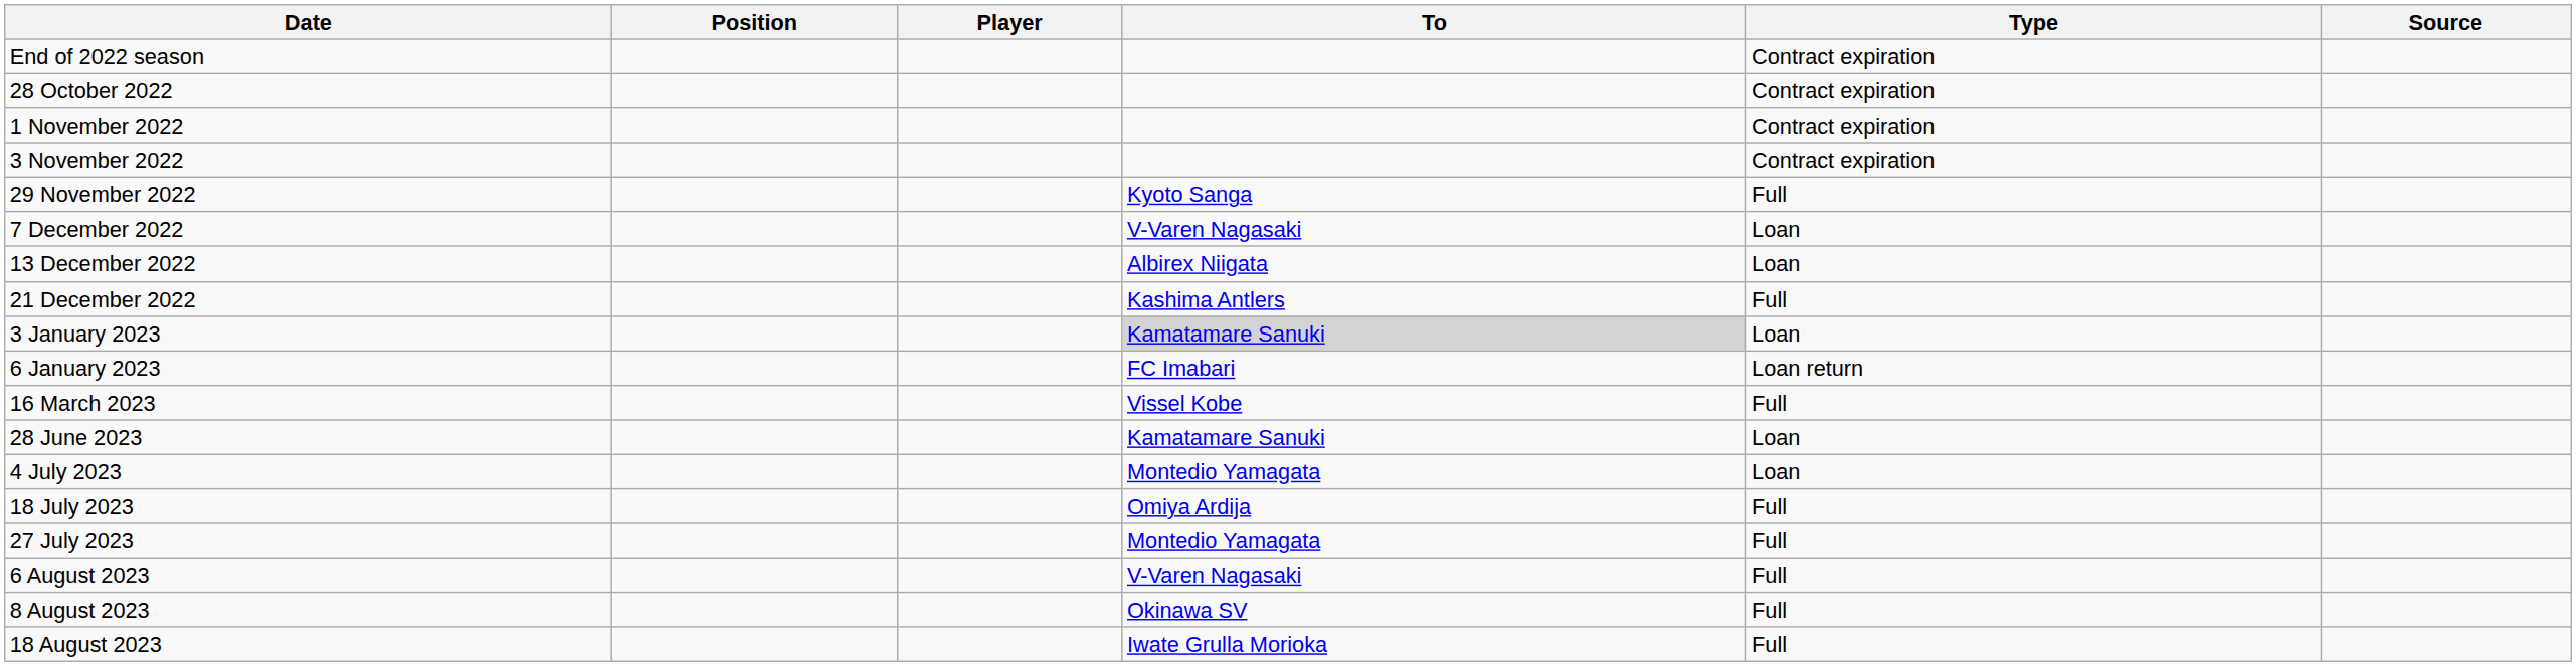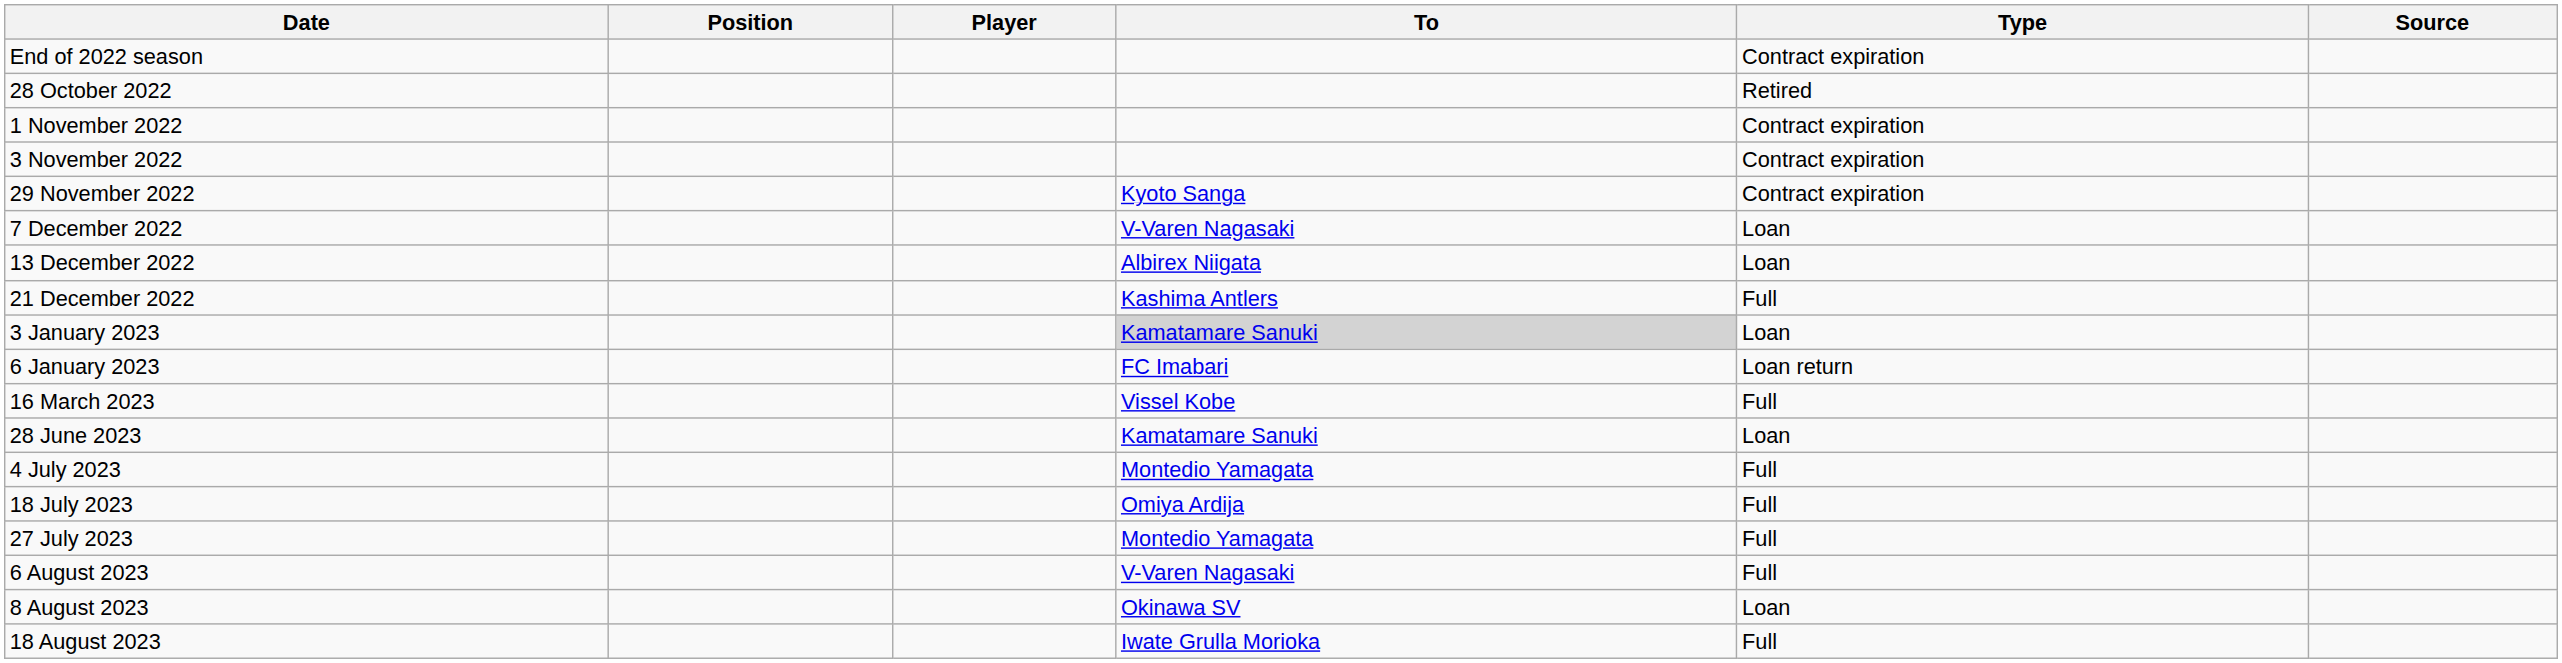 <table class="wikitable sortable" style="width:90%; text-align:center; font-size:95%; text-align:left;">
 <tr>
 <th>Date</th>
 <th>Position</th>
 <th>Player</th>
 <th>To</th>
 <th>Type</th>
 <th>Source</th>
 </tr>
 <tr>
 <td>End of 2022 season</td>
 <td></td>
 <td></td>
 <td></td>
 <td>Contract expiration</td>
 <td></td>
 </tr>
 <tr>
 <td>28 October 2022</td>
 <td></td>
 <td></td>
 <td></td>
-<td>Contract expiration</td>
+<td>Retired</td>
 <td></td>
 </tr>
 <tr>
 <td>1 November 2022</td>
 <td></td>
 <td></td>
 <td></td>
 <td>Contract expiration</td>
 <td></td>
 </tr>
 <tr>
 <td>3 November 2022</td>
 <td></td>
 <td></td>
 <td></td>
 <td>Contract expiration</td>
 <td></td>
 </tr>
 <tr>
 <td>29 November 2022</td>
 <td></td>
 <td></td>
 <td> <a href='#'>Kyoto Sanga</a></td>
-<td>Full</td>
+<td>Contract expiration</td>
 <td></td>
 </tr>
 <tr>
 <td>7 December 2022</td>
 <td></td>
 <td></td>
 <td> <a href='#'>V-Varen Nagasaki</a></td>
 <td>Loan</td>
 <td></td>
 </tr>
 <tr>
 <td>13 December 2022</td>
 <td></td>
 <td></td>
 <td> <a href='#'>Albirex Niigata</a></td>
 <td>Loan</td>
 <td></td>
 </tr>
 <tr>
 <td>21 December 2022</td>
 <td></td>
 <td></td>
 <td> <a href='#'>Kashima Antlers</a></td>
 <td>Full</td>
 <td></td>
 </tr>
 <tr>
 <td>3 January 2023</td>
 <td></td>
 <td></td>
 <td style="background: lightgrey;"> <a href='#'>Kamatamare Sanuki</a></td>
 <td>Loan</td>
 <td></td>
 </tr>
 <tr>
 <td>6 January 2023</td>
 <td></td>
 <td></td>
 <td> <a href='#'>FC Imabari</a></td>
 <td>Loan return</td>
 <td></td>
 </tr>
 <tr>
 <td>16 March 2023</td>
 <td></td>
 <td></td>
 <td> <a href='#'>Vissel Kobe</a></td>
 <td>Full</td>
 <td></td>
 </tr>
 <tr>
 <td>28 June 2023</td>
 <td></td>
 <td></td>
 <td> <a href='#'>Kamatamare Sanuki</a></td>
 <td>Loan</td>
 <td></td>
 </tr>
 <tr>
 <td>4 July 2023</td>
 <td></td>
 <td></td>
 <td> <a href='#'>Montedio Yamagata</a></td>
-<td>Loan</td>
+<td>Full</td>
 <td></td>
 </tr>
 <tr>
 <td>18 July 2023</td>
 <td></td>
 <td></td>
 <td> <a href='#'>Omiya Ardija</a></td>
 <td>Full</td>
 <td></td>
 </tr>
 <tr>
 <td>27 July 2023</td>
 <td></td>
 <td></td>
 <td> <a href='#'>Montedio Yamagata</a></td>
 <td>Full</td>
 <td></td>
 </tr>
 <tr>
 <td>6 August 2023</td>
 <td></td>
 <td></td>
 <td> <a href='#'>V-Varen Nagasaki</a></td>
 <td>Full</td>
 <td></td>
 </tr>
 <tr>
 <td>8 August 2023</td>
 <td></td>
 <td></td>
 <td> <a href='#'>Okinawa SV</a></td>
-<td>Full</td>
+<td>Loan</td>
 <td></td>
 </tr>
 <tr>
 <td>18 August 2023</td>
 <td></td>
 <td></td>
 <td> <a href='#'>Iwate Grulla Morioka</a></td>
 <td>Full</td>
 <td></td>
 </tr>
 </table>
